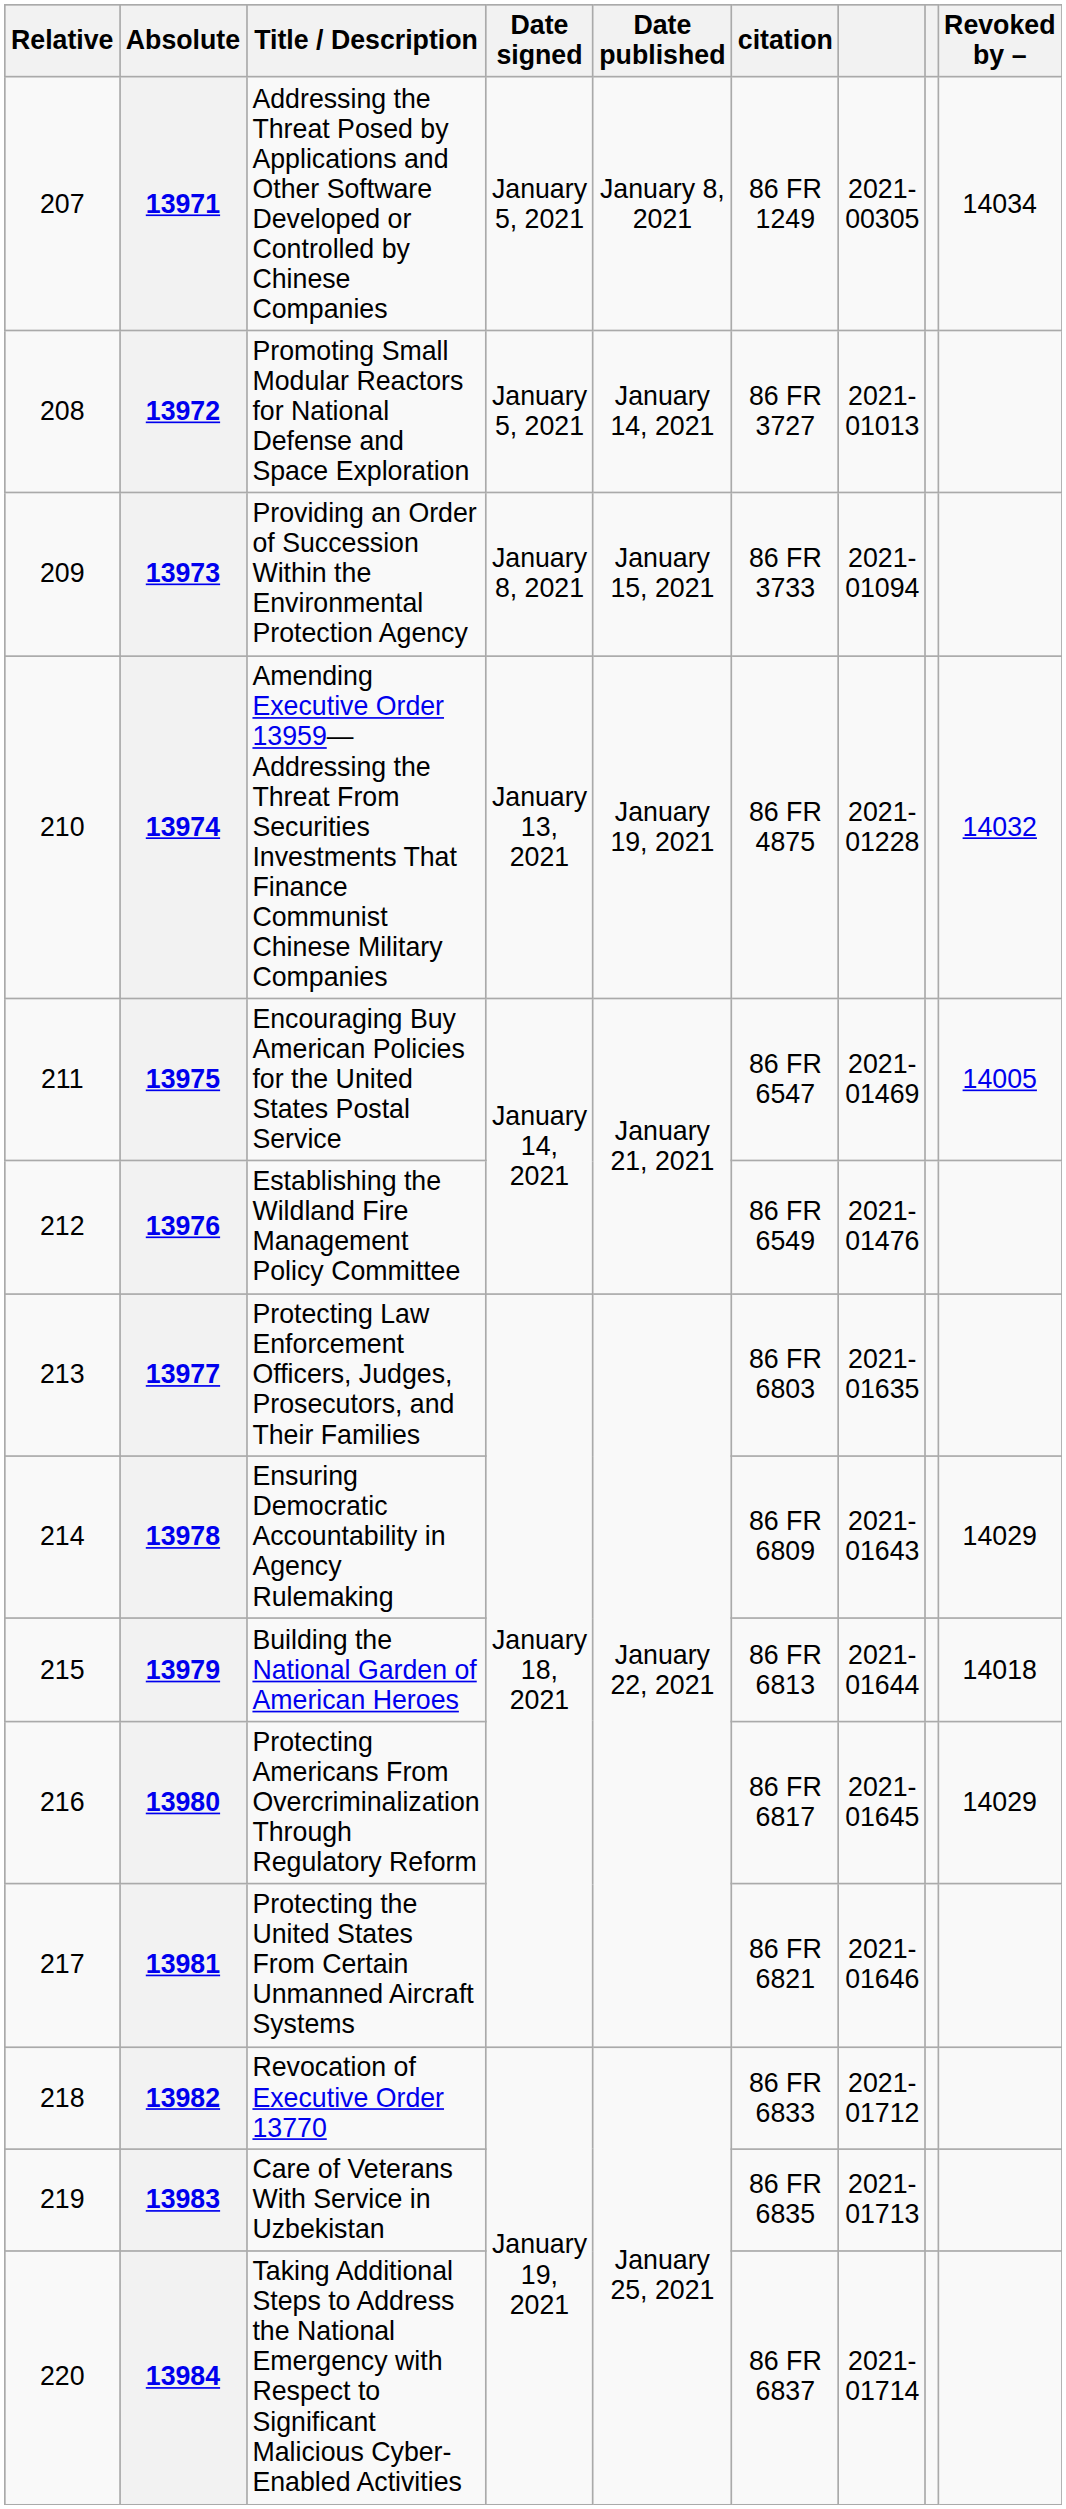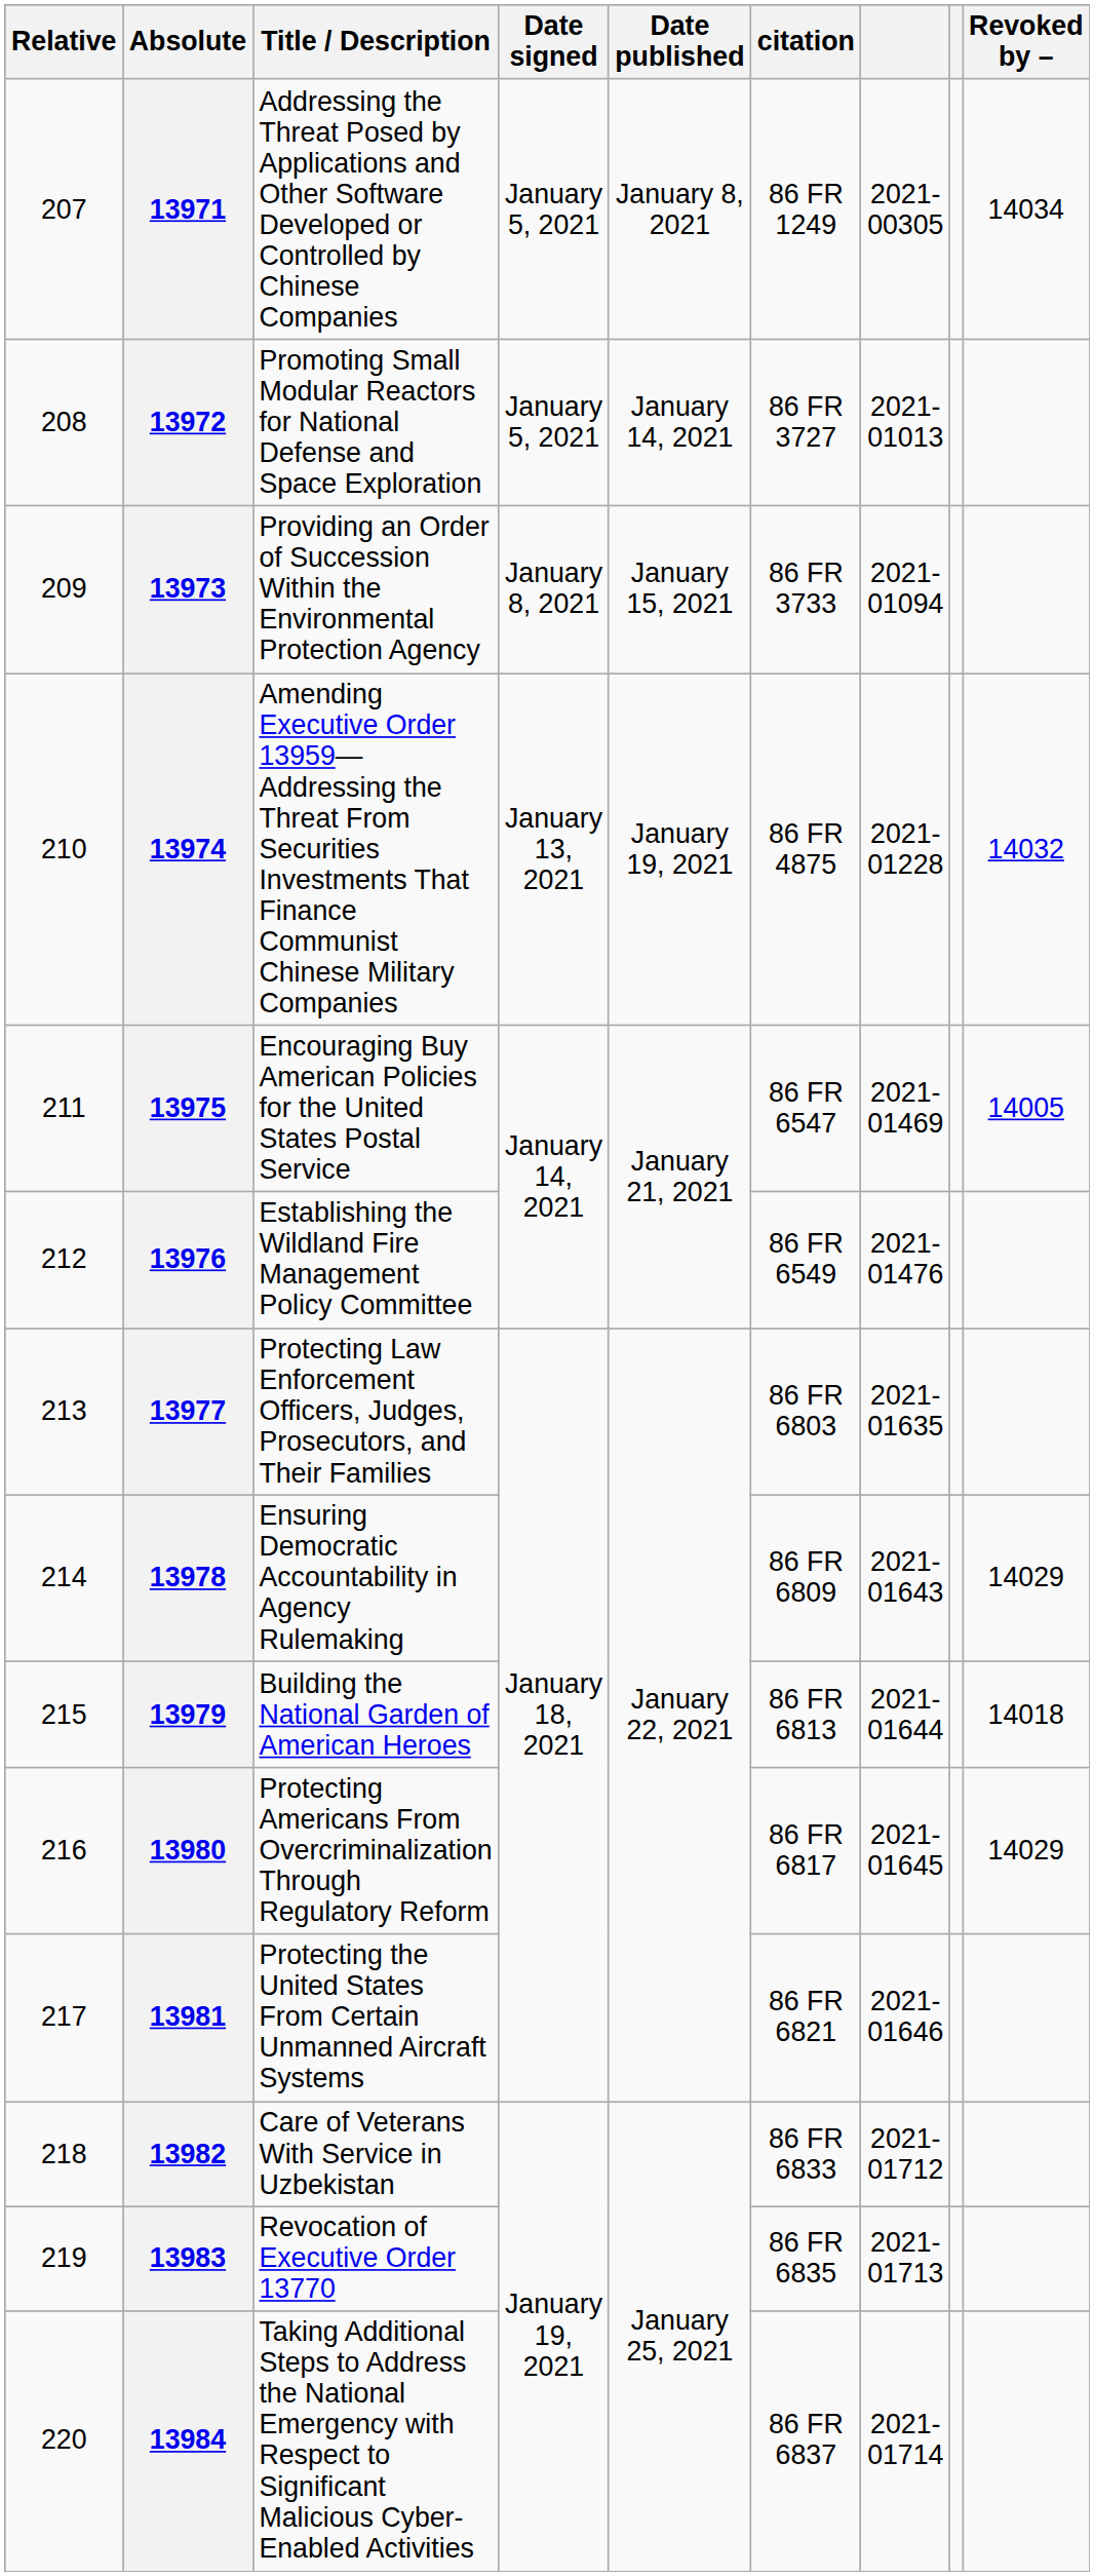 <table class="wikitable sortable plainrowheaders" style="width:100%">
 <tr style="text-align:center">
 <th>Relative </th>
 <th>Absolute </th>
 <th>Title / Description</th>
 <th>Date signed</th>
 <th>Date published</th>
 <th> citation</th>
 <th>  </th>
 <th class="unsortable"></th>
 <th>Revoked by –  </th>
 </tr>
 <tr style="text-align:center">
 <td>207</td>
 <th><a href='#'>13971</a></th>
 <td style="text-align:left">Addressing the Threat Posed by Applications and Other Software Developed or Controlled by Chinese Companies</td>
 <td>January 5, 2021</td>
 <td>January 8, 2021</td>
 <td>86 FR 1249</td>
 <td>2021-00305</td>
 <td></td>
 <td>14034</td>
 </tr>
 <tr style="text-align:center">
 <td>208</td>
 <th><a href='#'>13972</a></th>
 <td style="text-align:left">Promoting Small Modular Reactors for National Defense and Space Exploration</td>
 <td>January 5, 2021</td>
 <td>January 14, 2021</td>
 <td>86 FR 3727</td>
 <td>2021-01013</td>
 <td></td>
 <td></td>
 </tr>
 <tr style="text-align:center">
 <td>209</td>
 <th><a href='#'>13973</a></th>
 <td style="text-align:left">Providing an Order of Succession Within the Environmental Protection Agency</td>
 <td>January 8, 2021</td>
 <td>January 15, 2021</td>
 <td>86 FR 3733</td>
 <td>2021-01094</td>
 <td></td>
 <td></td>
 </tr>
 <tr style="text-align:center">
 <td>210</td>
 <th><a href='#'>13974</a></th>
 <td style="text-align:left">Amending <a href='#'>Executive Order 13959</a>—Addressing the Threat From Securities Investments That Finance Communist Chinese Military Companies</td>
 <td>January 13, 2021</td>
 <td>January 19, 2021</td>
 <td>86 FR 4875</td>
 <td>2021-01228</td>
 <td></td>
 <td><a href='#'>14032</a></td>
 </tr>
 <tr style="text-align:center">
 <td>211</td>
 <th><a href='#'>13975</a></th>
 <td style="text-align:left">Encouraging Buy American Policies for the United States Postal Service</td>
 <td rowspan=2>January 14, 2021</td>
 <td rowspan=2>January 21, 2021</td>
 <td>86 FR 6547</td>
 <td>2021-01469</td>
 <td></td>
 <td><a href='#'>14005</a></td>
 </tr>
 <tr style="text-align:center">
 <td>212</td>
 <th><a href='#'>13976</a></th>
 <td style="text-align:left">Establishing the Wildland Fire Management Policy Committee</td>
 <td>86 FR 6549</td>
 <td>2021-01476</td>
 <td></td>
 <td></td>
 </tr>
 <tr style="text-align:center">
 <td>213</td>
 <th><a href='#'>13977</a></th>
 <td style="text-align:left">Protecting Law Enforcement Officers, Judges, Prosecutors, and Their Families</td>
 <td rowspan=5>January 18, 2021</td>
 <td rowspan=5>January 22, 2021</td>
 <td>86 FR 6803</td>
 <td>2021-01635</td>
 <td></td>
 <td></td>
 </tr>
 <tr style="text-align:center">
 <td>214</td>
 <th><a href='#'>13978</a></th>
 <td style="text-align:left">Ensuring Democratic Accountability in Agency Rulemaking</td>
 <td>86 FR 6809</td>
 <td>2021-01643</td>
 <td></td>
 <td>14029</td>
 </tr>
 <tr style="text-align:center">
 <td>215</td>
 <th><a href='#'>13979</a></th>
 <td style="text-align:left">Building the <a href='#'>National Garden of American Heroes</a></td>
 <td>86 FR 6813</td>
 <td>2021-01644</td>
 <td></td>
 <td>14018</td>
 </tr>
 <tr style="text-align:center">
 <td>216</td>
 <th><a href='#'>13980</a></th>
 <td style="text-align:left">Protecting Americans From Overcriminalization Through Regulatory Reform</td>
 <td>86 FR 6817</td>
 <td>2021-01645</td>
 <td></td>
 <td>14029</td>
 </tr>
 <tr style="text-align:center">
 <td>217</td>
 <th><a href='#'>13981</a></th>
 <td style="text-align:left">Protecting the United States From Certain Unmanned Aircraft Systems</td>
 <td>86 FR 6821</td>
 <td>2021-01646</td>
 <td></td>
 <td></td>
 </tr>
 <tr style="text-align:center">
 <td>218</td>
 <th><a href='#'>13982</a></th>
-<td style="text-align:left">Revocation of <a href='#'>Executive Order 13770</a></td>
+<td style="text-align:left">Care of Veterans With Service in Uzbekistan</td>
 <td rowspan=3>January 19, 2021</td>
 <td rowspan=3>January 25, 2021</td>
 <td>86 FR 6833</td>
 <td>2021-01712</td>
 <td></td>
 <td></td>
 </tr>
 <tr style="text-align:center">
 <td>219</td>
 <th><a href='#'>13983</a></th>
-<td style="text-align:left">Care of Veterans With Service in Uzbekistan</td>
+<td style="text-align:left">Revocation of <a href='#'>Executive Order 13770</a></td>
 <td>86 FR 6835</td>
 <td>2021-01713</td>
 <td></td>
 <td></td>
 </tr>
 <tr style="text-align:center">
 <td>220</td>
 <th><a href='#'>13984</a></th>
 <td style="text-align:left">Taking Additional Steps to Address the National Emergency with Respect to Significant Malicious Cyber-Enabled Activities</td>
 <td>86 FR 6837</td>
 <td>2021-01714</td>
 <td></td>
 <td></td>
 </tr>
 </table>
